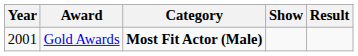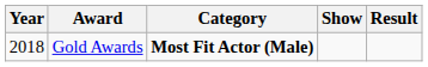 <table class="wikitable">
 <tr>
 <th>Year</th>
 <th>Award</th>
 <th>Category</th>
 <th>Show</th>
 <th>Result</th>
 </tr>
 <tr>
-<td>2001</td>
+<td>2018</td>
 <td><a href='#'>Gold Awards</a></td>
 <td><strong>Most Fit Actor (Male)</strong></td>
 <td></td>
 <td></td>
 </tr>
 </table>
